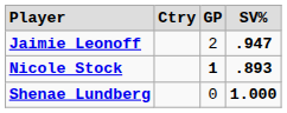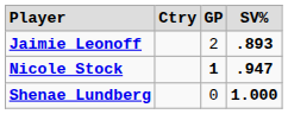 <table class="wikitable">
 <tr align="center" style="font-weight:bold; background-color:#dddddd;" |>
 <td align="left">Player</td>
 <td>Ctry</td>
 <td>GP</td>
 <td>SV%</td>
 </tr>
 <tr align="center">
 <td align="left"><strong><a href='#'>Jaimie Leonoff</a></strong></td>
 <td></td>
 <td>2</td>
-<td><strong>.947</strong></td>
+<td><strong>.893</strong></td>
 </tr>
 <tr align="center">
 <td align="left"><strong><a href='#'>Nicole Stock</a></strong></td>
 <td></td>
 <td><strong>1</strong></td>
-<td><strong>.893</strong></td>
+<td><strong>.947</strong></td>
 </tr>
 <tr align="center">
 <td align="left"><strong><a href='#'>Shenae Lundberg</a></strong></td>
 <td></td>
 <td>0</td>
 <td><strong>1.000</strong></td>
 </tr>
 </table>
